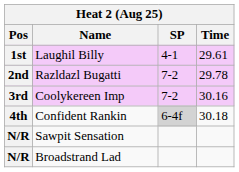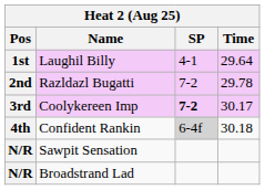 <table class="wikitable">
 <tr>
 <th colspan="6">Heat 2 (Aug 25)</th>
 </tr>
 <tr>
 <th width=20>Pos</th>
 <th width=150>Name</th>
 <th width=40>SP</th>
 <th width=40>Time</th>
 </tr>
 <tr style="background: #f4caf9;">
 <th>1st</th>
 <td>Laughil Billy</td>
 <td>4-1</td>
-<td>29.61</td>
+<td>29.64</td>
 </tr>
 <tr style="background: #f4caf9;">
 <th>2nd</th>
 <td>Razldazl Bugatti</td>
 <td>7-2</td>
 <td>29.78</td>
 </tr>
 <tr style="background: #f4caf9;">
 <th>3rd</th>
 <td>Coolykereen Imp</td>
-<td>7-2</td>
-<td>30.16</td>
+<td><strong>7-2</strong></td>
+<td>30.17</td>
 </tr>
 <tr>
 <th>4th</th>
 <td>Confident Rankin</td>
 <td style="background: lightgrey;">6-4f</td>
 <td>30.18</td>
 </tr>
 <tr>
 <th>N/R</th>
 <td>Sawpit Sensation</td>
 <td></td>
 <td></td>
 </tr>
 <tr>
 <th>N/R</th>
 <td>Broadstrand Lad</td>
 <td></td>
 <td></td>
 </tr>
 </table>
